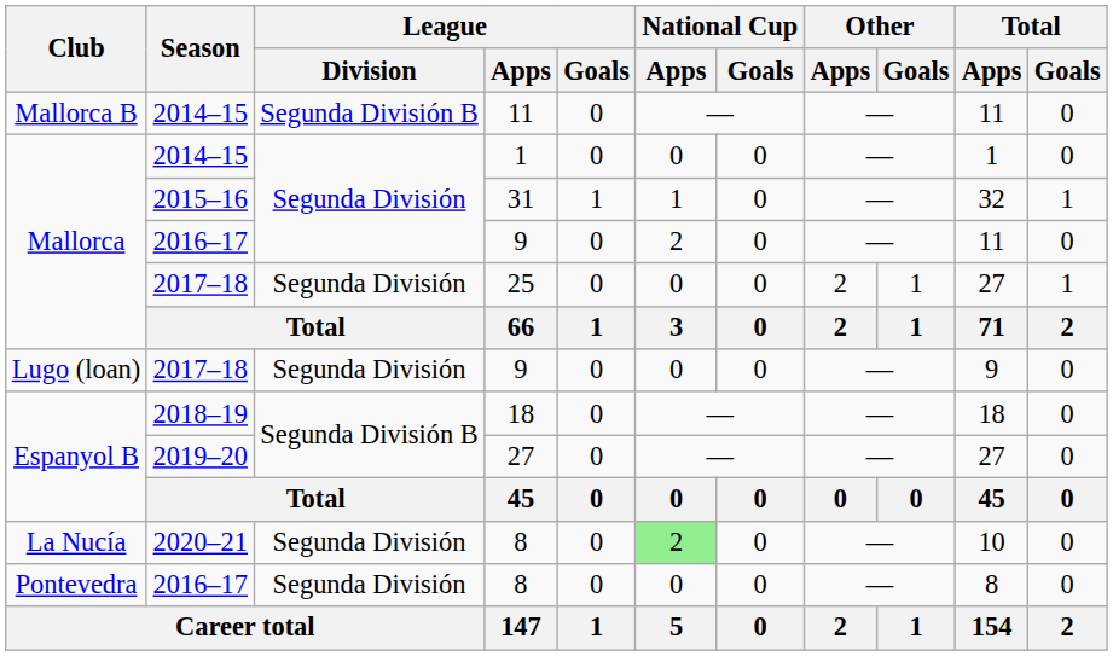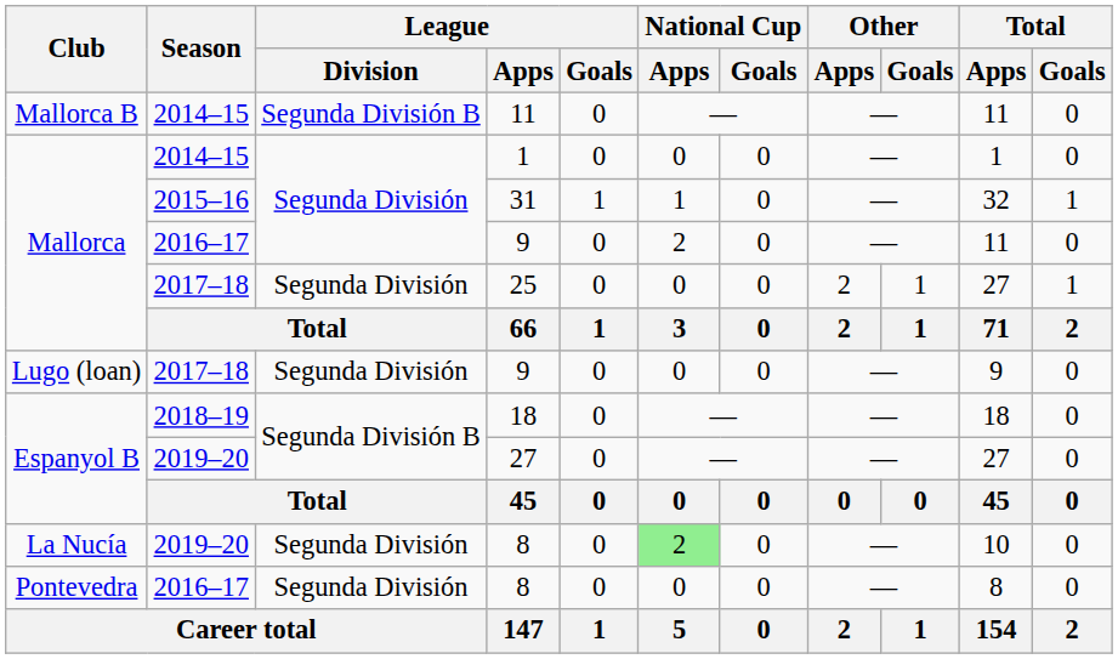 <table class="wikitable" style="text-align:center">
 <tr>
 <th rowspan="2">Club</th>
 <th rowspan="2">Season</th>
 <th colspan="3">League</th>
 <th colspan="2">National Cup</th>
 <th colspan="2">Other</th>
 <th colspan="2">Total</th>
 </tr>
 <tr>
 <th>Division</th>
 <th>Apps</th>
 <th>Goals</th>
 <th>Apps</th>
 <th>Goals</th>
 <th>Apps</th>
 <th>Goals</th>
 <th>Apps</th>
 <th>Goals</th>
 </tr>
 <tr>
 <td><a href='#'>Mallorca B</a></td>
 <td><a href='#'>2014–15</a></td>
 <td><a href='#'>Segunda División B</a></td>
 <td>11</td>
 <td>0</td>
 <td colspan="2">—</td>
 <td colspan="2">—</td>
 <td>11</td>
 <td>0</td>
 </tr>
 <tr>
 <td rowspan="5"><a href='#'>Mallorca</a></td>
 <td><a href='#'>2014–15</a></td>
 <td rowspan="3"><a href='#'>Segunda División</a></td>
 <td>1</td>
 <td>0</td>
 <td>0</td>
 <td>0</td>
 <td colspan="2">—</td>
 <td>1</td>
 <td>0</td>
 </tr>
 <tr>
 <td><a href='#'>2015–16</a></td>
 <td>31</td>
 <td>1</td>
 <td>1</td>
 <td>0</td>
 <td colspan="2">—</td>
 <td>32</td>
 <td>1</td>
 </tr>
 <tr>
 <td><a href='#'>2016–17</a></td>
 <td>9</td>
 <td>0</td>
 <td>2</td>
 <td>0</td>
 <td colspan="2">—</td>
 <td>11</td>
 <td>0</td>
 </tr>
 <tr>
 <td><a href='#'>2017–18</a></td>
 <td>Segunda División</td>
 <td>25</td>
 <td>0</td>
 <td>0</td>
 <td>0</td>
 <td>2</td>
 <td>1</td>
 <td>27</td>
 <td>1</td>
 </tr>
 <tr>
 <th colspan="2">Total</th>
 <th>66</th>
 <th>1</th>
 <th>3</th>
 <th>0</th>
 <th>2</th>
 <th>1</th>
 <th>71</th>
 <th>2</th>
 </tr>
 <tr>
 <td><a href='#'>Lugo</a> (loan)</td>
 <td><a href='#'>2017–18</a></td>
 <td>Segunda División</td>
 <td>9</td>
 <td>0</td>
 <td>0</td>
 <td>0</td>
 <td colspan="2">—</td>
 <td>9</td>
 <td>0</td>
 </tr>
 <tr>
 <td rowspan="3"><a href='#'>Espanyol B</a></td>
 <td><a href='#'>2018–19</a></td>
 <td rowspan="2">Segunda División B</td>
 <td>18</td>
 <td>0</td>
 <td colspan="2">—</td>
 <td colspan="2">—</td>
 <td>18</td>
 <td>0</td>
 </tr>
 <tr>
 <td><a href='#'>2019–20</a></td>
 <td>27</td>
 <td>0</td>
 <td colspan="2">—</td>
 <td colspan="2">—</td>
 <td>27</td>
 <td>0</td>
 </tr>
 <tr>
 <th colspan="2">Total</th>
 <th>45</th>
 <th>0</th>
 <th>0</th>
 <th>0</th>
 <th>0</th>
 <th>0</th>
 <th>45</th>
 <th>0</th>
 </tr>
 <tr>
 <td><a href='#'>La Nucía</a></td>
-<td><a href='#'>2020–21</a></td>
+<td><a href='#'>2019–20</a></td>
 <td>Segunda División</td>
 <td>8</td>
 <td>0</td>
 <td style="background: lightgreen;">2</td>
 <td>0</td>
 <td colspan="2">—</td>
 <td>10</td>
 <td>0</td>
 </tr>
 <tr>
 <td><a href='#'>Pontevedra</a></td>
 <td><a href='#'>2016–17</a></td>
 <td>Segunda División</td>
 <td>8</td>
 <td>0</td>
 <td>0</td>
 <td>0</td>
 <td colspan="2">—</td>
 <td>8</td>
 <td>0</td>
 </tr>
 <tr>
 <th colspan="3">Career total</th>
 <th>147</th>
 <th>1</th>
 <th>5</th>
 <th>0</th>
 <th>2</th>
 <th>1</th>
 <th>154</th>
 <th>2</th>
 </tr>
 </table>
